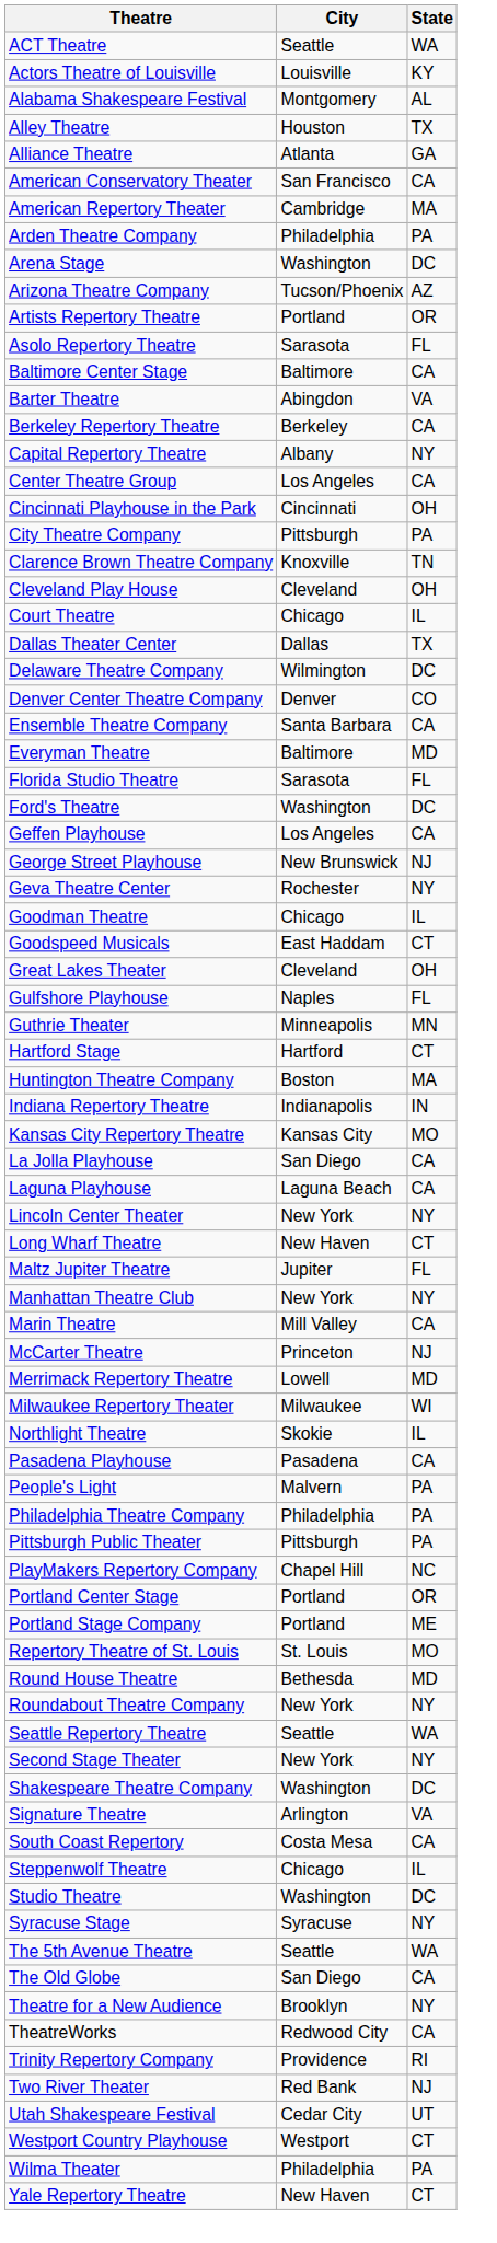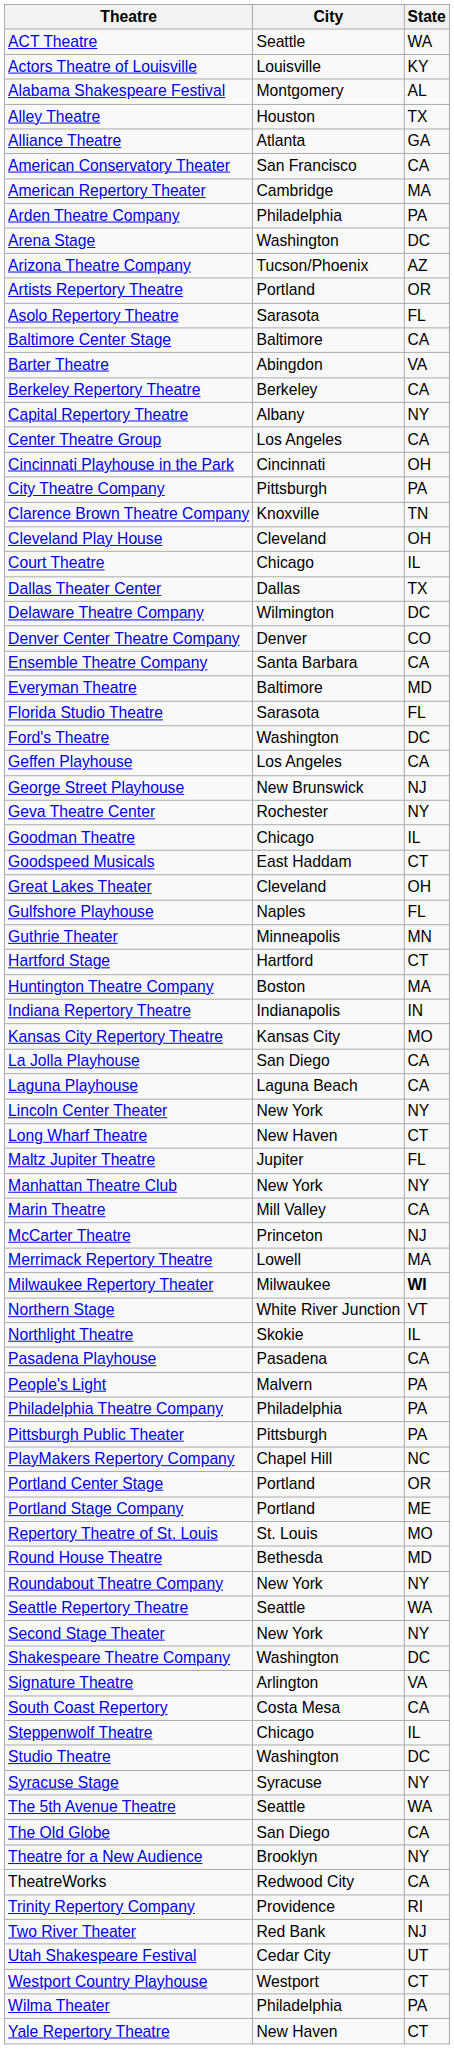 <table class="wikitable sortable mw-collapsible mw-collapsed">
 <tr>
 <th>Theatre</th>
 <th>City</th>
 <th>State</th>
 </tr>
 <tr>
 <td><a href='#'>ACT Theatre</a></td>
 <td>Seattle</td>
 <td>WA</td>
 </tr>
 <tr>
 <td><a href='#'>Actors Theatre of Louisville</a></td>
 <td>Louisville</td>
 <td>KY</td>
 </tr>
 <tr>
 <td><a href='#'>Alabama Shakespeare Festival</a></td>
 <td>Montgomery</td>
 <td>AL</td>
 </tr>
 <tr>
 <td><a href='#'>Alley Theatre</a></td>
 <td>Houston</td>
 <td>TX</td>
 </tr>
 <tr>
 <td><a href='#'>Alliance Theatre</a></td>
 <td>Atlanta</td>
 <td>GA</td>
 </tr>
 <tr>
 <td><a href='#'>American Conservatory Theater</a></td>
 <td>San Francisco</td>
 <td>CA</td>
 </tr>
 <tr>
 <td><a href='#'>American Repertory Theater</a></td>
 <td>Cambridge</td>
 <td>MA</td>
 </tr>
 <tr>
 <td><a href='#'>Arden Theatre Company</a></td>
 <td>Philadelphia</td>
 <td>PA</td>
 </tr>
 <tr>
 <td><a href='#'>Arena Stage</a></td>
 <td>Washington</td>
 <td>DC</td>
 </tr>
 <tr>
 <td><a href='#'>Arizona Theatre Company</a></td>
 <td>Tucson/Phoenix</td>
 <td>AZ</td>
 </tr>
 <tr>
 <td><a href='#'>Artists Repertory Theatre</a></td>
 <td>Portland</td>
 <td>OR</td>
 </tr>
 <tr>
 <td><a href='#'>Asolo Repertory Theatre</a></td>
 <td>Sarasota</td>
 <td>FL</td>
 </tr>
 <tr>
 <td><a href='#'>Baltimore Center Stage</a></td>
 <td>Baltimore</td>
 <td>CA</td>
 </tr>
 <tr>
 <td><a href='#'>Barter Theatre</a></td>
 <td>Abingdon</td>
 <td>VA</td>
 </tr>
 <tr>
 <td><a href='#'>Berkeley Repertory Theatre</a></td>
 <td>Berkeley</td>
 <td>CA</td>
 </tr>
 <tr>
 <td><a href='#'>Capital Repertory Theatre</a></td>
 <td>Albany</td>
 <td>NY</td>
 </tr>
 <tr>
 <td><a href='#'>Center Theatre Group</a></td>
 <td>Los Angeles</td>
 <td>CA</td>
 </tr>
 <tr>
 <td><a href='#'>Cincinnati Playhouse in the Park</a></td>
 <td>Cincinnati</td>
 <td>OH</td>
 </tr>
 <tr>
 <td><a href='#'>City Theatre Company</a></td>
 <td>Pittsburgh</td>
 <td>PA</td>
 </tr>
 <tr>
 <td><a href='#'>Clarence Brown Theatre Company</a></td>
 <td>Knoxville</td>
 <td>TN</td>
 </tr>
 <tr>
 <td><a href='#'>Cleveland Play House</a></td>
 <td>Cleveland</td>
 <td>OH</td>
 </tr>
 <tr>
 <td><a href='#'>Court Theatre</a></td>
 <td>Chicago</td>
 <td>IL</td>
 </tr>
 <tr>
 <td><a href='#'>Dallas Theater Center</a></td>
 <td>Dallas</td>
 <td>TX</td>
 </tr>
 <tr>
 <td><a href='#'>Delaware Theatre Company</a></td>
 <td>Wilmington</td>
 <td>DC</td>
 </tr>
 <tr>
 <td><a href='#'>Denver Center Theatre Company</a></td>
 <td>Denver</td>
 <td>CO</td>
 </tr>
 <tr>
 <td><a href='#'>Ensemble Theatre Company</a></td>
 <td>Santa Barbara</td>
 <td>CA</td>
 </tr>
 <tr>
 <td><a href='#'>Everyman Theatre</a></td>
 <td>Baltimore</td>
 <td>MD</td>
 </tr>
 <tr>
 <td><a href='#'>Florida Studio Theatre</a></td>
 <td>Sarasota</td>
 <td>FL</td>
 </tr>
 <tr>
 <td><a href='#'>Ford's Theatre</a></td>
 <td>Washington</td>
 <td>DC</td>
 </tr>
 <tr>
 <td><a href='#'>Geffen Playhouse</a></td>
 <td>Los Angeles</td>
 <td>CA</td>
 </tr>
 <tr>
 <td><a href='#'>George Street Playhouse</a></td>
 <td>New Brunswick</td>
 <td>NJ</td>
 </tr>
 <tr>
 <td><a href='#'>Geva Theatre Center</a></td>
 <td>Rochester</td>
 <td>NY</td>
 </tr>
 <tr>
 <td><a href='#'>Goodman Theatre</a></td>
 <td>Chicago</td>
 <td>IL</td>
 </tr>
 <tr>
 <td><a href='#'>Goodspeed Musicals</a></td>
 <td>East Haddam</td>
 <td>CT</td>
 </tr>
 <tr>
 <td><a href='#'>Great Lakes Theater</a></td>
 <td>Cleveland</td>
 <td>OH</td>
 </tr>
 <tr>
 <td><a href='#'>Gulfshore Playhouse</a></td>
 <td>Naples</td>
 <td>FL</td>
 </tr>
 <tr>
 <td><a href='#'>Guthrie Theater</a></td>
 <td>Minneapolis</td>
 <td>MN</td>
 </tr>
 <tr>
 <td><a href='#'>Hartford Stage</a></td>
 <td>Hartford</td>
 <td>CT</td>
 </tr>
 <tr>
 <td><a href='#'>Huntington Theatre Company</a></td>
 <td>Boston</td>
 <td>MA</td>
 </tr>
 <tr>
 <td><a href='#'>Indiana Repertory Theatre</a></td>
 <td>Indianapolis</td>
 <td>IN</td>
 </tr>
 <tr>
 <td><a href='#'>Kansas City Repertory Theatre</a></td>
 <td>Kansas City</td>
 <td>MO</td>
 </tr>
 <tr>
 <td><a href='#'>La Jolla Playhouse</a></td>
 <td>San Diego</td>
 <td>CA</td>
 </tr>
 <tr>
 <td><a href='#'>Laguna Playhouse</a></td>
 <td>Laguna Beach</td>
 <td>CA</td>
 </tr>
 <tr>
 <td><a href='#'>Lincoln Center Theater</a></td>
 <td>New York</td>
 <td>NY</td>
 </tr>
 <tr>
 <td><a href='#'>Long Wharf Theatre</a></td>
 <td>New Haven</td>
 <td>CT</td>
 </tr>
 <tr>
 <td><a href='#'>Maltz Jupiter Theatre</a></td>
 <td>Jupiter</td>
 <td>FL</td>
 </tr>
 <tr>
 <td><a href='#'>Manhattan Theatre Club</a></td>
 <td>New York</td>
 <td>NY</td>
 </tr>
 <tr>
 <td><a href='#'>Marin Theatre</a></td>
 <td>Mill Valley</td>
 <td>CA</td>
 </tr>
 <tr>
 <td><a href='#'>McCarter Theatre</a></td>
 <td>Princeton</td>
 <td>NJ</td>
 </tr>
 <tr>
 <td><a href='#'>Merrimack Repertory Theatre</a></td>
 <td>Lowell</td>
-<td>MD</td>
+<td>MA</td>
 </tr>
 <tr>
 <td><a href='#'>Milwaukee Repertory Theater</a></td>
 <td>Milwaukee</td>
-<td>WI</td>
+<td><strong>WI</strong></td>
+</tr>
+<tr>
+<td><a href='#'>Northern Stage</a></td>
+<td>White River Junction</td>
+<td>VT</td>
 </tr>
 <tr>
 <td><a href='#'>Northlight Theatre</a></td>
 <td>Skokie</td>
 <td>IL</td>
 </tr>
 <tr>
 <td><a href='#'>Pasadena Playhouse</a></td>
 <td>Pasadena</td>
 <td>CA</td>
 </tr>
 <tr>
 <td><a href='#'>People's Light</a></td>
 <td>Malvern</td>
 <td>PA</td>
 </tr>
 <tr>
 <td><a href='#'>Philadelphia Theatre Company</a></td>
 <td>Philadelphia</td>
 <td>PA</td>
 </tr>
 <tr>
 <td><a href='#'>Pittsburgh Public Theater</a></td>
 <td>Pittsburgh</td>
 <td>PA</td>
 </tr>
 <tr>
 <td><a href='#'>PlayMakers Repertory Company</a></td>
 <td>Chapel Hill</td>
 <td>NC</td>
 </tr>
 <tr>
 <td><a href='#'>Portland Center Stage</a></td>
 <td>Portland</td>
 <td>OR</td>
 </tr>
 <tr>
 <td><a href='#'>Portland Stage Company</a></td>
 <td>Portland</td>
 <td>ME</td>
 </tr>
 <tr>
 <td><a href='#'>Repertory Theatre of St. Louis</a></td>
 <td>St. Louis</td>
 <td>MO</td>
 </tr>
 <tr>
 <td><a href='#'>Round House Theatre</a></td>
 <td>Bethesda</td>
 <td>MD</td>
 </tr>
 <tr>
 <td><a href='#'>Roundabout Theatre Company</a></td>
 <td>New York</td>
 <td>NY</td>
 </tr>
 <tr>
 <td><a href='#'>Seattle Repertory Theatre</a></td>
 <td>Seattle</td>
 <td>WA</td>
 </tr>
 <tr>
 <td><a href='#'>Second Stage Theater</a></td>
 <td>New York</td>
 <td>NY</td>
 </tr>
 <tr>
 <td><a href='#'>Shakespeare Theatre Company</a></td>
 <td>Washington</td>
 <td>DC</td>
 </tr>
 <tr>
 <td><a href='#'>Signature Theatre</a></td>
 <td>Arlington</td>
 <td>VA</td>
 </tr>
 <tr>
 <td><a href='#'>South Coast Repertory</a></td>
 <td>Costa Mesa</td>
 <td>CA</td>
 </tr>
 <tr>
 <td><a href='#'>Steppenwolf Theatre</a></td>
 <td>Chicago</td>
 <td>IL</td>
 </tr>
 <tr>
 <td><a href='#'>Studio Theatre</a></td>
 <td>Washington</td>
 <td>DC</td>
 </tr>
 <tr>
 <td><a href='#'>Syracuse Stage</a></td>
 <td>Syracuse</td>
 <td>NY</td>
 </tr>
 <tr>
 <td><a href='#'>The 5th Avenue Theatre</a></td>
 <td>Seattle</td>
 <td>WA</td>
 </tr>
 <tr>
 <td><a href='#'>The Old Globe</a></td>
 <td>San Diego</td>
 <td>CA</td>
 </tr>
 <tr>
 <td><a href='#'>Theatre for a New Audience</a></td>
 <td>Brooklyn</td>
 <td>NY</td>
 </tr>
 <tr>
 <td>TheatreWorks</td>
 <td>Redwood City</td>
 <td>CA</td>
 </tr>
 <tr>
 <td><a href='#'>Trinity Repertory Company</a></td>
 <td>Providence</td>
 <td>RI</td>
 </tr>
 <tr>
 <td><a href='#'>Two River Theater</a></td>
 <td>Red Bank</td>
 <td>NJ</td>
 </tr>
 <tr>
 <td><a href='#'>Utah Shakespeare Festival</a></td>
 <td>Cedar City</td>
 <td>UT</td>
 </tr>
 <tr>
 <td><a href='#'>Westport Country Playhouse</a></td>
 <td>Westport</td>
 <td>CT</td>
 </tr>
 <tr>
 <td><a href='#'>Wilma Theater</a></td>
 <td>Philadelphia</td>
 <td>PA</td>
 </tr>
 <tr>
 <td><a href='#'>Yale Repertory Theatre</a></td>
 <td>New Haven</td>
 <td>CT</td>
 </tr>
 </table>
